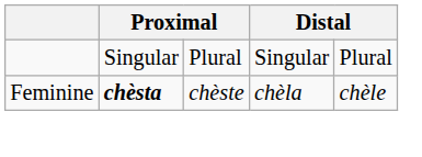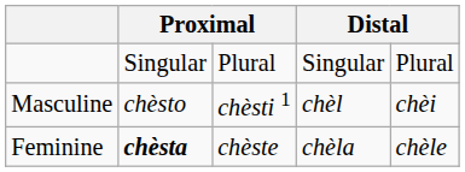 <table class="wikitable">
 <tr>
 <th></th>
 <th colspan=2><strong>Proximal</strong></th>
 <th colspan=2><strong>Distal</strong></th>
 </tr>
 <tr>
 <td></td>
 <td>Singular</td>
 <td>Plural</td>
 <td>Singular</td>
 <td>Plural</td>
 </tr>
 <tr>
+<td>Masculine</td>
+<td><em>chèsto</em></td>
+<td><em>chèsti</em> <sup>1</sup></td>
+<td><em>chèl</em></td>
+<td><em>chèi</em></td>
+</tr>
+<tr>
 <td>Feminine</td>
 <td><strong><em>chèsta</em></strong></td>
 <td><em>chèste</em></td>
 <td><em>chèla</em></td>
 <td><em>chèle</em></td>
 </tr>
 </table>
